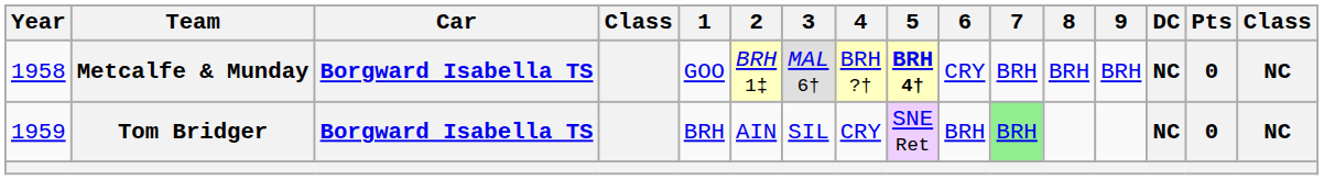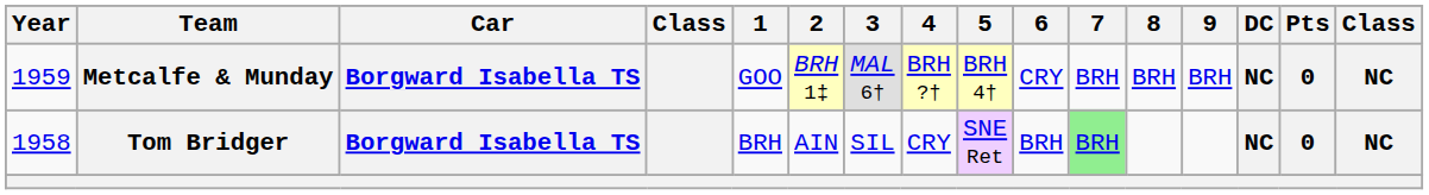 <table class="wikitable" style="text-align:center; font-size:85%">
 <tr>
 <th>Year</th>
 <th>Team</th>
 <th>Car</th>
 <th>Class</th>
 <th>1</th>
 <th>2</th>
 <th>3</th>
 <th>4</th>
 <th>5</th>
 <th>6</th>
 <th>7</th>
 <th>8</th>
 <th>9</th>
 <th>DC</th>
 <th>Pts</th>
 <th>Class</th>
 </tr>
 <tr>
-<td><a href='#'>1958</a></td>
+<td><a href='#'>1959</a></td>
 <th>Metcalfe & Munday</th>
 <th><a href='#'>Borgward Isabella TS</a></th>
 <th><span></span></th>
 <td><a href='#'>GOO</a></td>
 <td style="background:#FFFFBF;"><em><a href='#'>BRH</a></em><br><small>1‡</small></td>
 <td style="background:#DFDFDF;"><em><a href='#'>MAL</a></em><br><small>6†</small></td>
 <td style="background:#FFFFBF;"><a href='#'>BRH</a><br><small>?†</small></td>
-<td style="background:#FFFFBF;"><strong><a href='#'>BRH</a><br><small>4†</small></strong></td>
+<td style="background:#FFFFBF;"><a href='#'>BRH</a><br><small>4†</small></td>
 <td><a href='#'>CRY</a></td>
 <td><a href='#'>BRH</a></td>
 <td><a href='#'>BRH</a></td>
 <td><a href='#'>BRH</a></td>
 <th>NC</th>
 <th>0</th>
 <th>NC</th>
 </tr>
 <tr>
-<td><a href='#'>1959</a></td>
+<td><a href='#'>1958</a></td>
 <th>Tom Bridger</th>
 <th><a href='#'>Borgward Isabella TS</a></th>
 <th><span></span></th>
 <td><a href='#'>BRH</a></td>
 <td><a href='#'>AIN</a></td>
 <td><a href='#'>SIL</a></td>
 <td><a href='#'>CRY</a></td>
 <td style="background:#EFCFFF;"><a href='#'>SNE</a><br><small>Ret</small></td>
 <td><a href='#'>BRH</a></td>
 <td style="background: lightgreen;"><a href='#'>BRH</a></td>
 <td></td>
 <td></td>
 <th>NC</th>
 <th>0</th>
 <th>NC</th>
 </tr>
 <tr>
 <th colspan="16"></th>
 </tr>
 </table>
